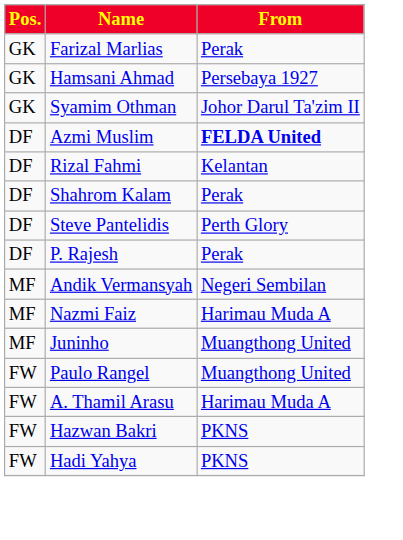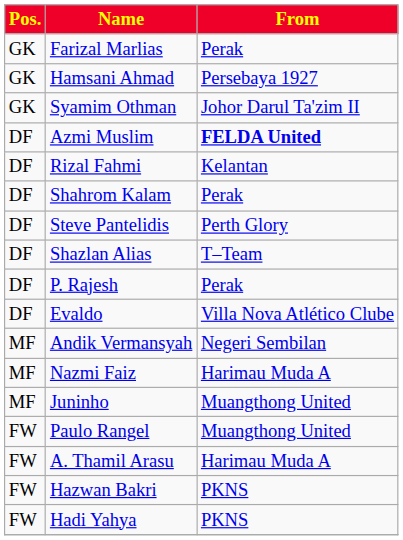 <table class="wikitable">
 <tr>
 <th style="background:#EF0029; color:yellow;">Pos.</th>
 <th style="background:#EF0029; color:yellow;">Name</th>
 <th style="background:#EF0029; color:yellow;">From</th>
 </tr>
 <tr>
 <td>GK</td>
 <td> <a href='#'>Farizal Marlias</a></td>
 <td> <a href='#'>Perak</a></td>
 </tr>
 <tr>
 <td>GK</td>
 <td> <a href='#'>Hamsani Ahmad</a></td>
 <td> <a href='#'>Persebaya 1927</a></td>
 </tr>
 <tr>
 <td>GK</td>
 <td> <a href='#'>Syamim Othman</a></td>
 <td> <a href='#'>Johor Darul Ta'zim II</a></td>
 </tr>
 <tr>
 <td>DF</td>
 <td> <a href='#'>Azmi Muslim</a></td>
 <td><strong> <a href='#'>FELDA United</a></strong></td>
 </tr>
 <tr>
 <td>DF</td>
 <td> <a href='#'>Rizal Fahmi</a></td>
 <td> <a href='#'>Kelantan</a></td>
 </tr>
 <tr>
 <td>DF</td>
 <td> <a href='#'>Shahrom Kalam</a></td>
 <td> <a href='#'>Perak</a></td>
 </tr>
 <tr>
 <td>DF</td>
 <td> <a href='#'>Steve Pantelidis</a></td>
 <td> <a href='#'>Perth Glory</a></td>
 </tr>
 <tr>
 <td>DF</td>
+<td> <a href='#'>Shazlan Alias</a></td>
+<td> <a href='#'>T–Team</a></td>
+</tr>
+<tr>
+<td>DF</td>
 <td> <a href='#'>P. Rajesh</a></td>
 <td> <a href='#'>Perak</a></td>
+</tr>
+<tr>
+<td>DF</td>
+<td> <a href='#'>Evaldo</a></td>
+<td> <a href='#'>Villa Nova Atlético Clube</a></td>
 </tr>
 <tr>
 <td>MF</td>
 <td> <a href='#'>Andik Vermansyah</a></td>
 <td> <a href='#'>Negeri Sembilan</a></td>
 </tr>
 <tr>
 <td>MF</td>
 <td> <a href='#'>Nazmi Faiz</a></td>
 <td> <a href='#'>Harimau Muda A</a></td>
 </tr>
 <tr>
 <td>MF</td>
 <td> <a href='#'>Juninho</a></td>
 <td> <a href='#'>Muangthong United</a></td>
 </tr>
 <tr>
 <td>FW</td>
 <td> <a href='#'>Paulo Rangel</a></td>
 <td> <a href='#'>Muangthong United</a></td>
 </tr>
 <tr>
 <td>FW</td>
 <td> <a href='#'>A. Thamil Arasu</a></td>
 <td> <a href='#'>Harimau Muda A</a></td>
 </tr>
 <tr>
 <td>FW</td>
 <td> <a href='#'>Hazwan Bakri</a></td>
 <td> <a href='#'>PKNS</a></td>
 </tr>
 <tr>
 <td>FW</td>
 <td> <a href='#'>Hadi Yahya</a></td>
 <td> <a href='#'>PKNS</a></td>
 </tr>
 <tr>
 </tr>
 </table>
